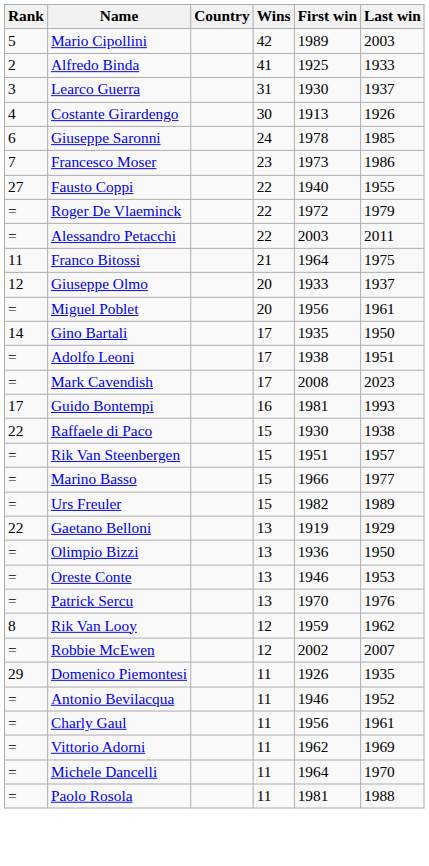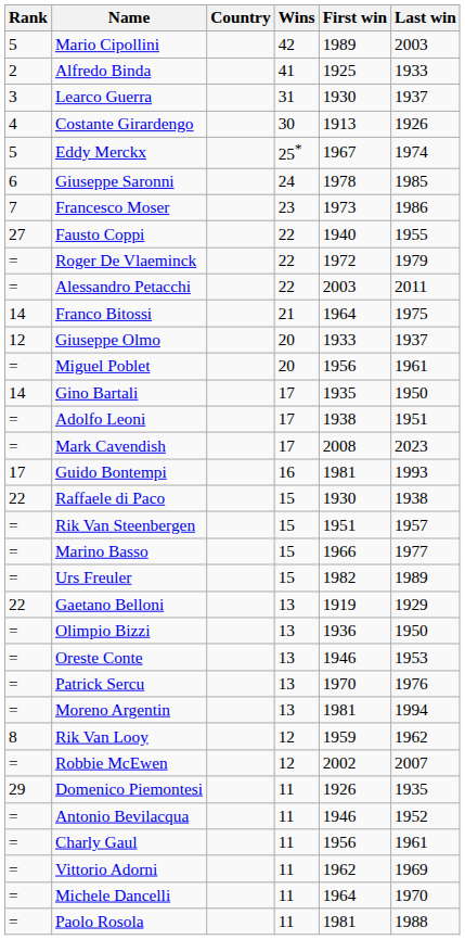 <table class="wikitable">
 <tr>
 <th>Rank</th>
 <th>Name</th>
 <th>Country</th>
 <th>Wins</th>
 <th>First win</th>
 <th>Last win</th>
 </tr>
 <tr>
 <td>5</td>
 <td><a href='#'>Mario Cipollini</a></td>
 <td></td>
 <td>42</td>
 <td>1989</td>
 <td>2003</td>
 </tr>
 <tr>
 <td>2</td>
 <td><a href='#'>Alfredo Binda</a></td>
 <td></td>
 <td>41</td>
 <td>1925</td>
 <td>1933</td>
 </tr>
 <tr>
 <td>3</td>
 <td><a href='#'>Learco Guerra</a></td>
 <td></td>
 <td>31</td>
 <td>1930</td>
 <td>1937</td>
 </tr>
 <tr>
 <td>4</td>
 <td><a href='#'>Costante Girardengo</a></td>
 <td></td>
 <td>30</td>
 <td>1913</td>
 <td>1926</td>
 </tr>
 <tr>
+<td>5</td>
+<td><a href='#'>Eddy Merckx</a></td>
+<td></td>
+<td>25<sup>*</sup></td>
+<td>1967</td>
+<td>1974</td>
+</tr>
+<tr>
 <td>6</td>
 <td><a href='#'>Giuseppe Saronni</a></td>
 <td></td>
 <td>24</td>
 <td>1978</td>
 <td>1985</td>
 </tr>
 <tr>
 <td>7</td>
 <td><a href='#'>Francesco Moser</a></td>
 <td></td>
 <td>23</td>
 <td>1973</td>
 <td>1986</td>
 </tr>
 <tr>
 <td>27</td>
 <td><a href='#'>Fausto Coppi</a></td>
 <td></td>
 <td>22</td>
 <td>1940</td>
 <td>1955</td>
 </tr>
 <tr>
 <td>=</td>
 <td><a href='#'>Roger De Vlaeminck</a></td>
 <td></td>
 <td>22</td>
 <td>1972</td>
 <td>1979</td>
 </tr>
 <tr>
 <td>=</td>
 <td><a href='#'>Alessandro Petacchi</a></td>
 <td></td>
 <td>22</td>
 <td>2003</td>
 <td>2011</td>
 </tr>
 <tr>
-<td>11</td>
+<td>14</td>
 <td><a href='#'>Franco Bitossi</a></td>
 <td></td>
 <td>21</td>
 <td>1964</td>
 <td>1975</td>
 </tr>
 <tr>
 <td>12</td>
 <td><a href='#'>Giuseppe Olmo</a></td>
 <td></td>
 <td>20</td>
 <td>1933</td>
 <td>1937</td>
 </tr>
 <tr>
 <td>=</td>
 <td><a href='#'>Miguel Poblet</a></td>
 <td></td>
 <td>20</td>
 <td>1956</td>
 <td>1961</td>
 </tr>
 <tr>
 <td>14</td>
 <td><a href='#'>Gino Bartali</a></td>
 <td></td>
 <td>17</td>
 <td>1935</td>
 <td>1950</td>
 </tr>
 <tr>
 <td>=</td>
 <td><a href='#'>Adolfo Leoni</a></td>
 <td></td>
 <td>17</td>
 <td>1938</td>
 <td>1951</td>
 </tr>
 <tr>
 <td>=</td>
 <td><a href='#'>Mark Cavendish</a></td>
 <td></td>
 <td>17</td>
 <td>2008</td>
 <td>2023</td>
 </tr>
 <tr>
 <td>17</td>
 <td><a href='#'>Guido Bontempi</a></td>
 <td></td>
 <td>16</td>
 <td>1981</td>
 <td>1993</td>
 </tr>
 <tr>
 <td>22</td>
 <td><a href='#'>Raffaele di Paco</a></td>
 <td></td>
 <td>15</td>
 <td>1930</td>
 <td>1938</td>
 </tr>
 <tr>
 <td>=</td>
 <td><a href='#'>Rik Van Steenbergen</a></td>
 <td></td>
 <td>15</td>
 <td>1951</td>
 <td>1957</td>
 </tr>
 <tr>
 <td>=</td>
 <td><a href='#'>Marino Basso</a></td>
 <td></td>
 <td>15</td>
 <td>1966</td>
 <td>1977</td>
 </tr>
 <tr>
 <td>=</td>
 <td><a href='#'>Urs Freuler</a></td>
 <td></td>
 <td>15</td>
 <td>1982</td>
 <td>1989</td>
 </tr>
 <tr>
 <td>22</td>
 <td><a href='#'>Gaetano Belloni</a></td>
 <td></td>
 <td>13</td>
 <td>1919</td>
 <td>1929</td>
 </tr>
 <tr>
 <td>=</td>
 <td><a href='#'>Olimpio Bizzi</a></td>
 <td></td>
 <td>13</td>
 <td>1936</td>
 <td>1950</td>
 </tr>
 <tr>
 <td>=</td>
 <td><a href='#'>Oreste Conte</a></td>
 <td></td>
 <td>13</td>
 <td>1946</td>
 <td>1953</td>
 </tr>
 <tr>
 <td>=</td>
 <td><a href='#'>Patrick Sercu</a></td>
 <td></td>
 <td>13</td>
 <td>1970</td>
 <td>1976</td>
 </tr>
 <tr>
+<td>=</td>
+<td><a href='#'>Moreno Argentin</a></td>
+<td></td>
+<td>13</td>
+<td>1981</td>
+<td>1994</td>
+</tr>
+<tr>
 <td>8</td>
 <td><a href='#'>Rik Van Looy</a></td>
 <td></td>
 <td>12</td>
 <td>1959</td>
 <td>1962</td>
 </tr>
 <tr>
 <td>=</td>
 <td><a href='#'>Robbie McEwen</a></td>
 <td></td>
 <td>12</td>
 <td>2002</td>
 <td>2007</td>
 </tr>
 <tr>
 <td>29</td>
 <td><a href='#'>Domenico Piemontesi</a></td>
 <td></td>
 <td>11</td>
 <td>1926</td>
 <td>1935</td>
 </tr>
 <tr>
 <td>=</td>
 <td><a href='#'>Antonio Bevilacqua</a></td>
 <td></td>
 <td>11</td>
 <td>1946</td>
 <td>1952</td>
 </tr>
 <tr>
 <td>=</td>
 <td><a href='#'>Charly Gaul</a></td>
 <td></td>
 <td>11</td>
 <td>1956</td>
 <td>1961</td>
 </tr>
 <tr>
 <td>=</td>
 <td><a href='#'>Vittorio Adorni</a></td>
 <td></td>
 <td>11</td>
 <td>1962</td>
 <td>1969</td>
 </tr>
 <tr>
 <td>=</td>
 <td><a href='#'>Michele Dancelli</a></td>
 <td></td>
 <td>11</td>
 <td>1964</td>
 <td>1970</td>
 </tr>
 <tr>
 <td>=</td>
 <td><a href='#'>Paolo Rosola</a></td>
 <td></td>
 <td>11</td>
 <td>1981</td>
 <td>1988</td>
 </tr>
 </table>
